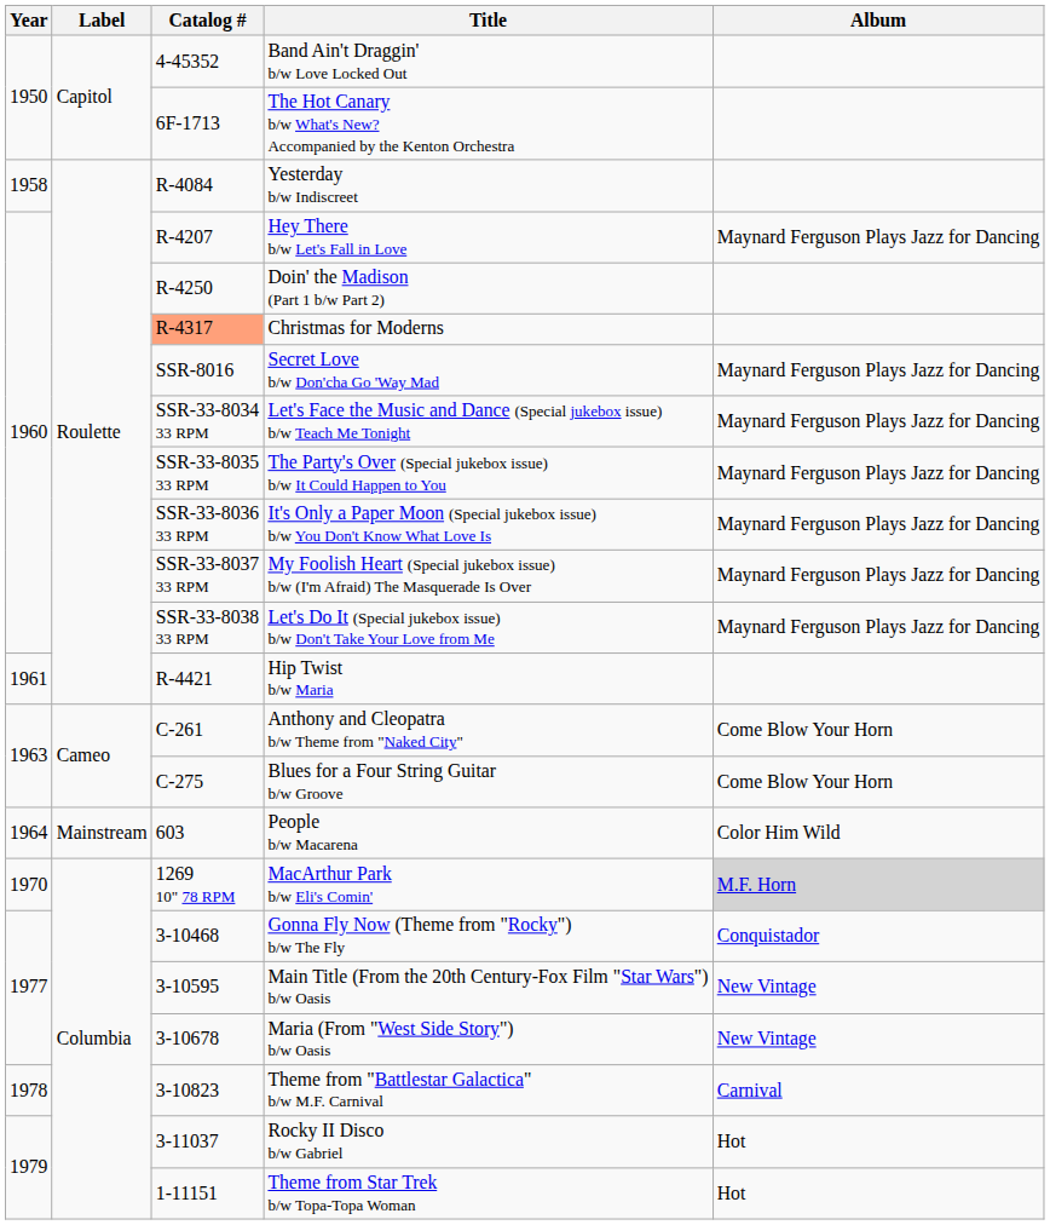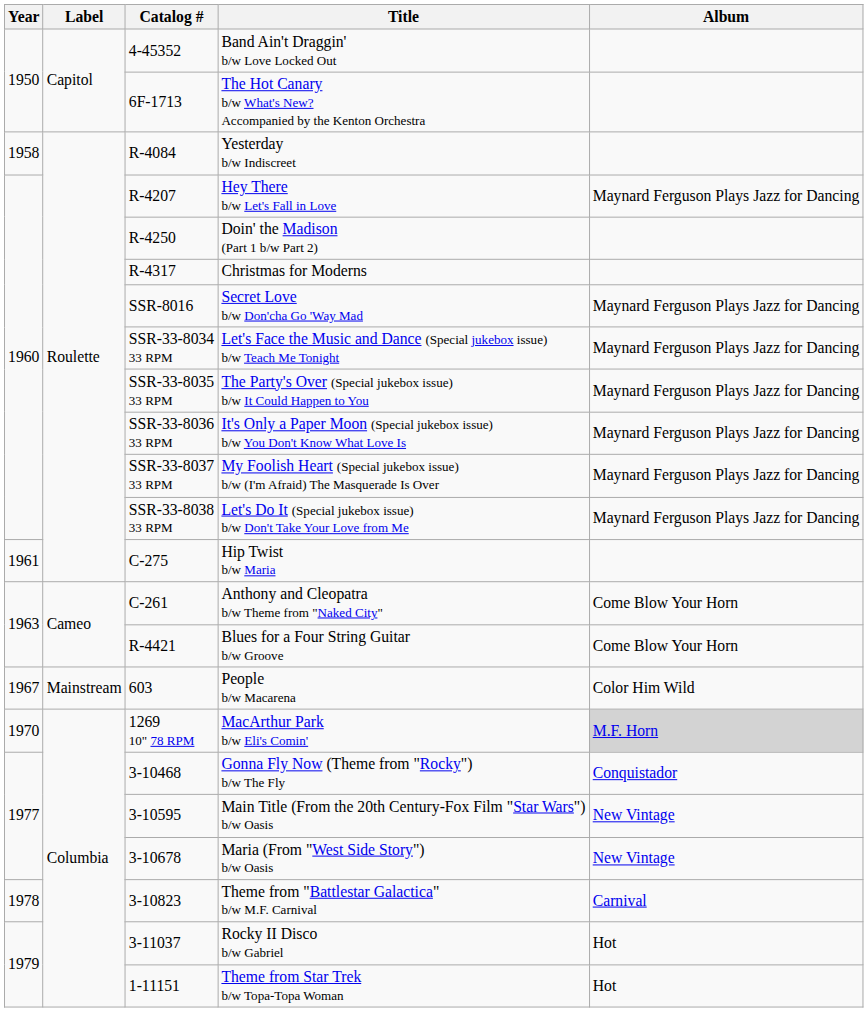 <table class="wikitable sortable">
 <tr>
 <th>Year</th>
 <th>Label</th>
 <th>Catalog #</th>
 <th>Title</th>
 <th>Album</th>
 </tr>
 <tr>
 <td rowspan="2">1950</td>
 <td rowspan="2">Capitol</td>
 <td>4-45352</td>
 <td>Band Ain't Draggin'<br><small>b/w Love Locked Out</small></td>
 <td></td>
 </tr>
 <tr>
 <td>6F-1713</td>
 <td><a href='#'>The Hot Canary</a><br><small>b/w <a href='#'>What's New?</a></small><br><small>Accompanied by the Kenton Orchestra</small></td>
 <td></td>
 </tr>
 <tr>
 <td>1958</td>
 <td rowspan="11">Roulette</td>
 <td>R-4084</td>
 <td>Yesterday<br><small>b/w Indiscreet</small></td>
 <td></td>
 </tr>
 <tr>
 <td rowspan="9">1960</td>
 <td>R-4207</td>
 <td><a href='#'>Hey There</a><br><small>b/w <a href='#'>Let's Fall in Love</a></small></td>
 <td>Maynard Ferguson Plays Jazz for Dancing</td>
 </tr>
 <tr>
 <td>R-4250</td>
 <td>Doin' the <a href='#'>Madison</a><br><small>(Part 1 b/w Part 2)</small></td>
 <td></td>
 </tr>
 <tr>
-<td style="background: lightsalmon;">R-4317</td>
+<td>R-4317</td>
 <td>Christmas for Moderns</td>
 <td></td>
 </tr>
 <tr>
 <td>SSR-8016</td>
 <td><a href='#'>Secret Love</a><br><small>b/w <a href='#'>Don'cha Go 'Way Mad</a></small></td>
 <td>Maynard Ferguson Plays Jazz for Dancing</td>
 </tr>
 <tr>
 <td>SSR-33-8034<br><small>33 RPM</small></td>
 <td><a href='#'>Let's Face the Music and Dance</a> <small>(Special <a href='#'>jukebox</a> issue)</small><br><small>b/w <a href='#'>Teach Me Tonight</a></small></td>
 <td>Maynard Ferguson Plays Jazz for Dancing</td>
 </tr>
 <tr>
 <td>SSR-33-8035<br><small>33 RPM</small></td>
 <td><a href='#'>The Party's Over</a> <small>(Special jukebox issue)</small><br><small>b/w <a href='#'>It Could Happen to You</a></small></td>
 <td>Maynard Ferguson Plays Jazz for Dancing</td>
 </tr>
 <tr>
 <td>SSR-33-8036<br><small>33 RPM</small></td>
 <td><a href='#'>It's Only a Paper Moon</a> <small>(Special jukebox issue)</small><br><small>b/w <a href='#'>You Don't Know What Love Is</a></small></td>
 <td>Maynard Ferguson Plays Jazz for Dancing</td>
 </tr>
 <tr>
 <td>SSR-33-8037<br><small>33 RPM</small></td>
 <td><a href='#'>My Foolish Heart</a> <small>(Special jukebox issue)</small><br><small>b/w (I'm Afraid) The Masquerade Is Over</small></td>
 <td>Maynard Ferguson Plays Jazz for Dancing</td>
 </tr>
 <tr>
 <td>SSR-33-8038<br><small>33 RPM</small></td>
 <td><a href='#'>Let's Do It</a> <small>(Special jukebox issue)</small><br><small>b/w <a href='#'>Don't Take Your Love from Me</a></small></td>
 <td>Maynard Ferguson Plays Jazz for Dancing</td>
 </tr>
 <tr>
 <td>1961</td>
-<td>R-4421</td>
+<td>C-275</td>
 <td>Hip Twist<br><small>b/w <a href='#'>Maria</a></small></td>
 <td></td>
 </tr>
 <tr>
 <td rowspan="2">1963</td>
 <td rowspan="2">Cameo</td>
 <td>C-261</td>
 <td>Anthony and Cleopatra<br><small>b/w Theme from "<a href='#'>Naked City</a>"</small></td>
 <td>Come Blow Your Horn</td>
 </tr>
 <tr>
-<td>C-275</td>
+<td>R-4421</td>
 <td>Blues for a Four String Guitar<br><small>b/w Groove</small></td>
 <td>Come Blow Your Horn</td>
 </tr>
 <tr>
-<td>1964</td>
+<td>1967</td>
 <td>Mainstream</td>
 <td>603</td>
 <td>People<br><small>b/w Macarena</small></td>
 <td>Color Him Wild</td>
 </tr>
 <tr>
 <td>1970</td>
 <td rowspan="7">Columbia</td>
 <td>1269<br><small>10" <a href='#'>78 RPM</a></small></td>
 <td><a href='#'>MacArthur Park</a><br><small>b/w <a href='#'>Eli's Comin'</a></small></td>
 <td style="background: lightgrey;"><a href='#'>M.F. Horn</a></td>
 </tr>
 <tr>
 <td rowspan="3">1977</td>
 <td>3-10468</td>
 <td><a href='#'>Gonna Fly Now</a> (Theme from "<a href='#'>Rocky</a>")<br><small>b/w The Fly</small></td>
 <td><a href='#'>Conquistador</a></td>
 </tr>
 <tr>
 <td>3-10595</td>
 <td>Main Title (From the 20th Century-Fox Film "<a href='#'>Star Wars</a>")<br><small>b/w Oasis</small></td>
 <td><a href='#'>New Vintage</a></td>
 </tr>
 <tr>
 <td>3-10678</td>
 <td>Maria (From "<a href='#'>West Side Story</a>")<br><small>b/w Oasis</small></td>
 <td><a href='#'>New Vintage</a></td>
 </tr>
 <tr>
 <td>1978</td>
 <td>3-10823</td>
 <td>Theme from "<a href='#'>Battlestar Galactica</a>"<br><small>b/w M.F. Carnival</small></td>
 <td><a href='#'>Carnival</a></td>
 </tr>
 <tr>
 <td rowspan="2">1979</td>
 <td>3-11037</td>
 <td>Rocky II Disco<br><small>b/w Gabriel</small></td>
 <td>Hot</td>
 </tr>
 <tr>
 <td>1-11151</td>
 <td><a href='#'>Theme from Star Trek</a><br><small>b/w Topa-Topa Woman</small></td>
 <td>Hot</td>
 </tr>
 </table>
